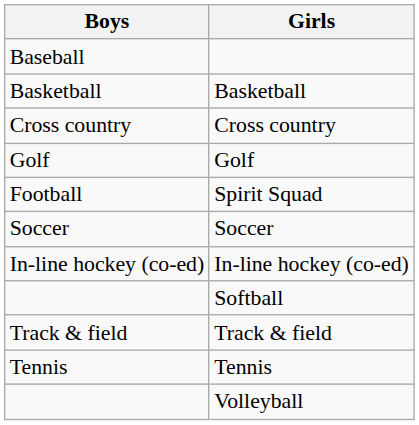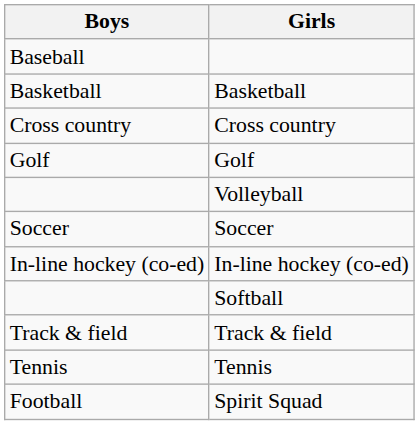 <table class="wikitable" border="1">
 <tr>
 <th>Boys</th>
 <th>Girls</th>
 </tr>
 <tr>
 <td>Baseball</td>
 <td></td>
 </tr>
 <tr>
 <td>Basketball</td>
 <td>Basketball</td>
 </tr>
 <tr>
 <td>Cross country</td>
 <td>Cross country</td>
 </tr>
 <tr>
 <td>Golf</td>
 <td>Golf</td>
 </tr>
 <tr>
-<td>Football</td>
-<td>Spirit Squad</td>
+<td></td>
+<td>Volleyball</td>
 </tr>
 <tr>
 <td>Soccer</td>
 <td>Soccer</td>
 </tr>
 <tr>
 <td>In-line hockey (co-ed)</td>
 <td>In-line hockey (co-ed)</td>
 </tr>
 <tr>
 <td></td>
 <td>Softball</td>
 </tr>
 <tr>
 <td>Track & field</td>
 <td>Track & field</td>
 </tr>
 <tr>
 <td>Tennis</td>
 <td>Tennis</td>
 </tr>
 <tr>
-<td></td>
-<td>Volleyball</td>
+<td>Football</td>
+<td>Spirit Squad</td>
 </tr>
 </table>
